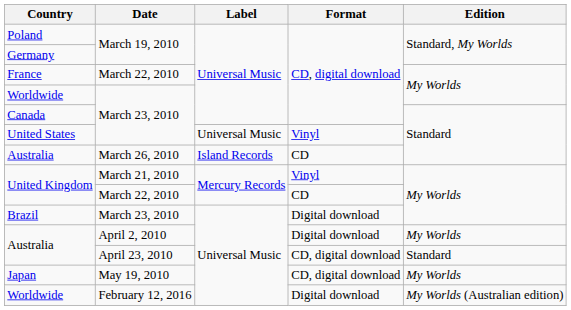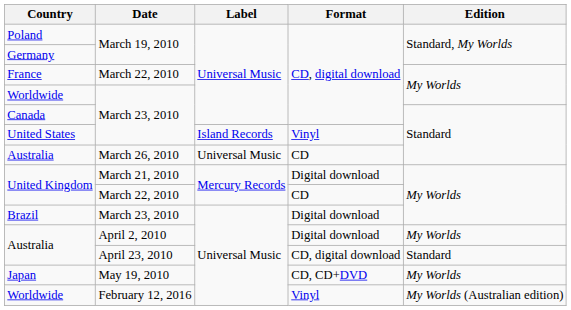 <table class="wikitable">
 <tr>
 <th>Country</th>
 <th>Date</th>
 <th>Label</th>
 <th>Format</th>
 <th>Edition</th>
 </tr>
 <tr>
 <td><a href='#'>Poland</a></td>
 <td rowspan="2">March 19, 2010</td>
 <td rowspan="5"><a href='#'>Universal Music</a></td>
 <td rowspan="5"><a href='#'>CD</a>, <a href='#'>digital download</a></td>
 <td rowspan="2">Standard, <em>My Worlds</em></td>
 </tr>
 <tr>
 <td><a href='#'>Germany</a></td>
 </tr>
 <tr>
 <td><a href='#'>France</a></td>
 <td>March 22, 2010</td>
 <td rowspan="2"><em>My Worlds</em></td>
 </tr>
 <tr>
 <td><a href='#'>Worldwide</a></td>
 <td rowspan="3">March 23, 2010</td>
 </tr>
 <tr>
 <td><a href='#'>Canada</a></td>
 <td rowspan="3">Standard</td>
 </tr>
 <tr>
 <td><a href='#'>United States</a></td>
-<td>Universal Music</td>
+<td><a href='#'>Island Records</a></td>
 <td><a href='#'>Vinyl</a></td>
 </tr>
 <tr>
 <td><a href='#'>Australia</a></td>
 <td>March 26, 2010</td>
-<td><a href='#'>Island Records</a></td>
+<td>Universal Music</td>
 <td>CD</td>
 </tr>
 <tr>
 <td rowspan="2"><a href='#'>United Kingdom</a></td>
 <td>March 21, 2010</td>
 <td rowspan="2"><a href='#'>Mercury Records</a></td>
-<td><a href='#'>Vinyl</a></td>
+<td>Digital download</td>
 <td rowspan=3><em>My Worlds</em></td>
 </tr>
 <tr>
 <td>March 22, 2010</td>
 <td>CD</td>
 </tr>
 <tr>
 <td><a href='#'>Brazil</a></td>
 <td>March 23, 2010</td>
 <td rowspan=5>Universal Music</td>
 <td>Digital download</td>
 </tr>
 <tr>
 <td rowspan=2>Australia</td>
 <td>April 2, 2010</td>
 <td>Digital download</td>
 <td><em>My Worlds</em></td>
 </tr>
 <tr>
 <td>April 23, 2010</td>
 <td>CD, digital download</td>
 <td>Standard</td>
 </tr>
 <tr>
 <td><a href='#'>Japan</a></td>
 <td>May 19, 2010</td>
-<td>CD, digital download</td>
+<td>CD, CD+<a href='#'>DVD</a></td>
 <td><em>My Worlds</em></td>
 </tr>
 <tr>
 <td><a href='#'>Worldwide</a></td>
 <td>February 12, 2016</td>
-<td>Digital download</td>
+<td><a href='#'>Vinyl</a></td>
 <td><em>My Worlds</em> (Australian edition)</td>
 </tr>
 </table>
